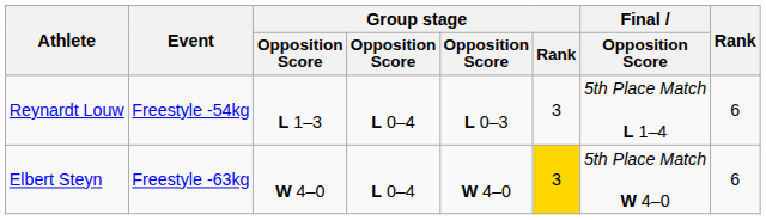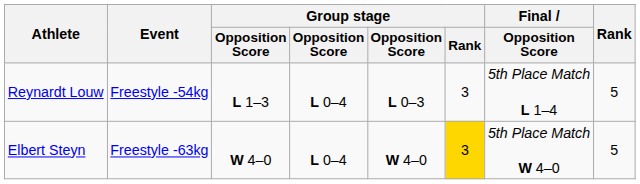 <table class="wikitable" style="font-size:90%">
 <tr>
 <th rowspan=2>Athlete</th>
 <th rowspan=2>Event</th>
 <th colspan=4>Group stage</th>
 <th>Final / </th>
 <th rowspan=2>Rank</th>
 </tr>
 <tr style="font-size:95%">
 <th>Opposition<br>Score</th>
 <th>Opposition<br>Score</th>
 <th>Opposition<br>Score</th>
 <th>Rank</th>
 <th>Opposition<br>Score</th>
 </tr>
 <tr align=center>
 <td align=left><a href='#'>Reynardt Louw</a></td>
 <td align=left><a href='#'>Freestyle -54kg</a></td>
 <td><br><strong>L</strong> 1–3 <sup></sup></td>
 <td><br><strong>L</strong> 0–4 <sup></sup></td>
 <td><br><strong>L</strong> 0–3 <sup></sup></td>
 <td>3</td>
 <td><em>5th Place Match</em><br><br><strong>L</strong> 1–4 <sup></sup></td>
-<td>6</td>
+<td>5</td>
 </tr>
 <tr align=center>
 <td align=left><a href='#'>Elbert Steyn</a></td>
 <td align=left><a href='#'>Freestyle -63kg</a></td>
 <td><br><strong>W</strong> 4–0 <sup></sup></td>
 <td><br><strong>L</strong> 0–4 <sup></sup></td>
 <td><br><strong>W</strong> 4–0 <sup></sup></td>
 <td style="background: gold;">3</td>
 <td><em>5th Place Match</em><br><br><strong>W</strong> 4–0 <sup></sup></td>
-<td>6</td>
+<td>5</td>
 </tr>
 </table>
